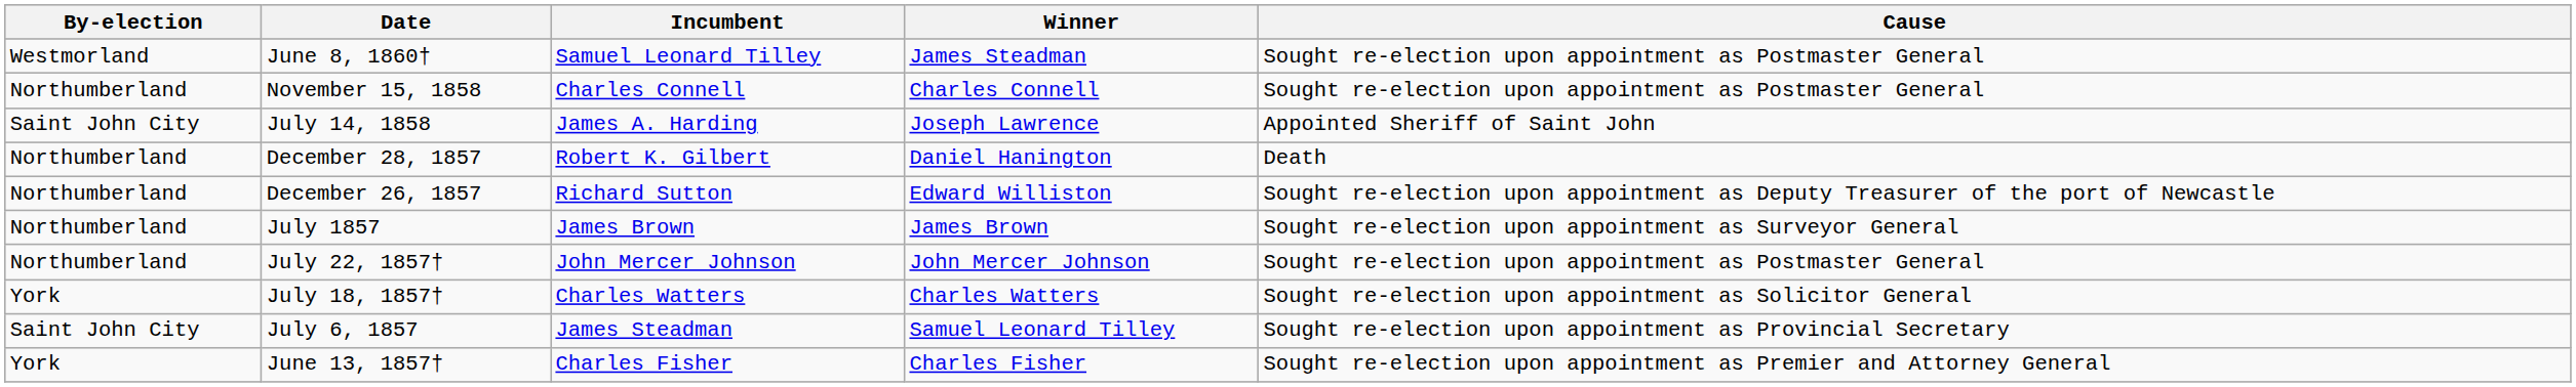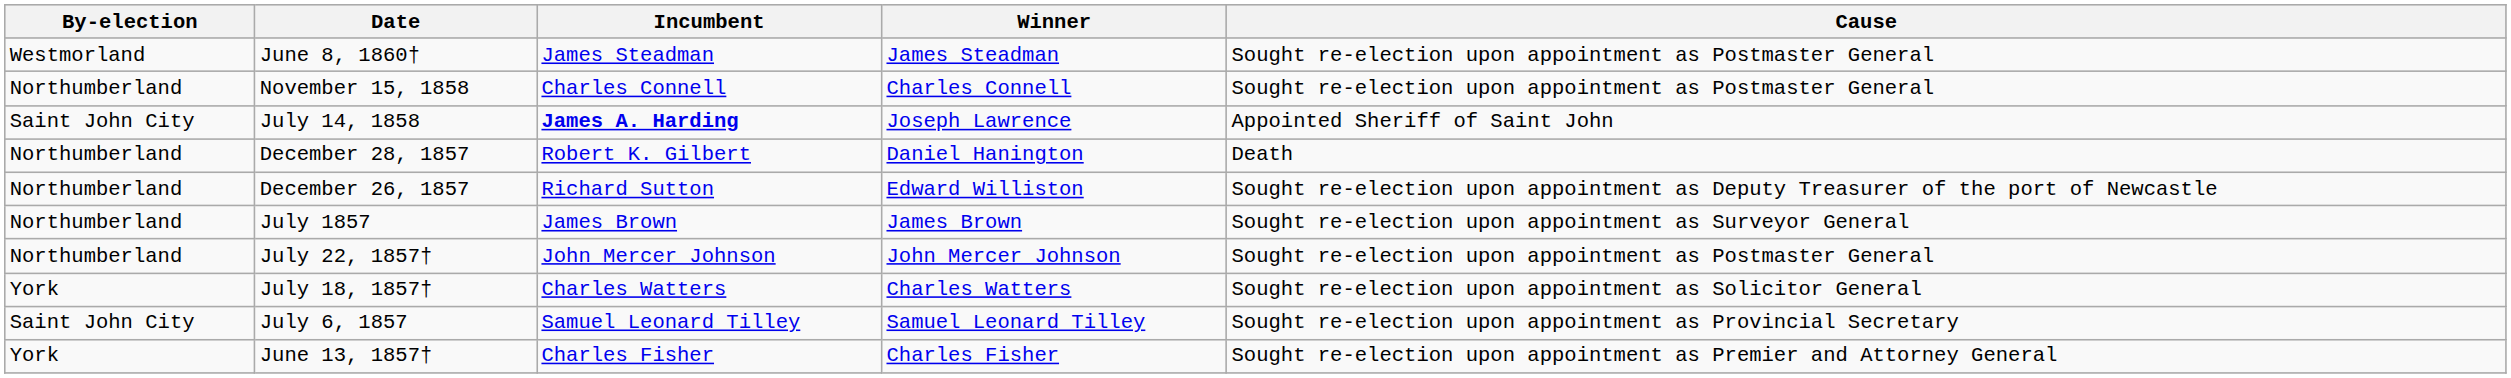 <table class=wikitable style="width:100%">
 <tr>
 <th>By-election</th>
 <th>Date</th>
 <th>Incumbent</th>
 <th>Winner</th>
 <th>Cause</th>
 </tr>
 <tr>
 <td>Westmorland</td>
 <td>June 8, 1860†</td>
-<td><a href='#'>Samuel Leonard Tilley</a></td>
+<td><a href='#'>James Steadman</a></td>
 <td><a href='#'>James Steadman</a></td>
 <td>Sought re-election upon appointment as Postmaster General</td>
 </tr>
 <tr>
 <td>Northumberland</td>
 <td>November 15, 1858</td>
 <td><a href='#'>Charles Connell</a></td>
 <td><a href='#'>Charles Connell</a></td>
 <td>Sought re-election upon appointment as Postmaster General</td>
 </tr>
 <tr>
 <td>Saint John City</td>
 <td>July 14, 1858</td>
-<td><a href='#'>James A. Harding</a></td>
+<td><strong><a href='#'>James A. Harding</a></strong></td>
 <td><a href='#'>Joseph Lawrence</a></td>
 <td>Appointed Sheriff of Saint John</td>
 </tr>
 <tr>
 <td>Northumberland</td>
 <td>December 28, 1857</td>
 <td><a href='#'>Robert K. Gilbert</a></td>
 <td><a href='#'>Daniel Hanington</a></td>
 <td>Death</td>
 </tr>
 <tr>
 <td>Northumberland</td>
 <td>December 26, 1857</td>
 <td><a href='#'>Richard Sutton</a></td>
 <td><a href='#'>Edward Williston</a></td>
 <td>Sought re-election upon appointment as Deputy Treasurer of the port of Newcastle</td>
 </tr>
 <tr>
 <td>Northumberland</td>
 <td>July 1857</td>
 <td><a href='#'>James Brown</a></td>
 <td><a href='#'>James Brown</a></td>
 <td>Sought re-election upon appointment as Surveyor General</td>
 </tr>
 <tr>
 <td>Northumberland</td>
 <td>July 22, 1857†</td>
 <td><a href='#'>John Mercer Johnson</a></td>
 <td><a href='#'>John Mercer Johnson</a></td>
 <td>Sought re-election upon appointment as Postmaster General</td>
 </tr>
 <tr>
 <td>York</td>
 <td>July 18, 1857†</td>
 <td><a href='#'>Charles Watters</a></td>
 <td><a href='#'>Charles Watters</a></td>
 <td>Sought re-election upon appointment as Solicitor General</td>
 </tr>
 <tr>
 <td>Saint John City</td>
 <td>July 6, 1857</td>
-<td><a href='#'>James Steadman</a></td>
+<td><a href='#'>Samuel Leonard Tilley</a></td>
 <td><a href='#'>Samuel Leonard Tilley</a></td>
 <td>Sought re-election upon appointment as Provincial Secretary</td>
 </tr>
 <tr>
 <td>York</td>
 <td>June 13, 1857†</td>
 <td><a href='#'>Charles Fisher</a></td>
 <td><a href='#'>Charles Fisher</a></td>
 <td>Sought re-election upon appointment as Premier and Attorney General</td>
 </tr>
 </table>
